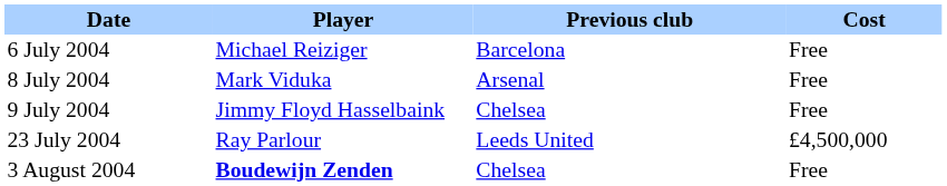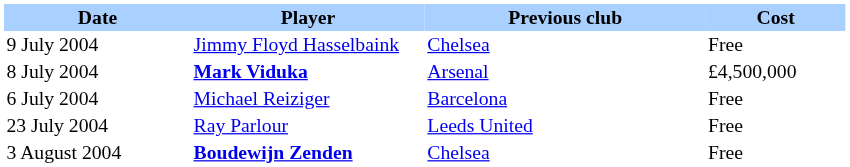 <table border="0" cellspacing="0" cellpadding="2">
 <tr bgcolor=AAD0FF>
 <th width=20%>Date</th>
 <th width=25%>Player</th>
 <th width=30%>Previous club</th>
 <th width=15%>Cost</th>
 </tr>
 <tr>
+<td>9 July 2004</td>
+<td> <a href='#'>Jimmy Floyd Hasselbaink</a></td>
+<td><a href='#'>Chelsea</a></td>
+<td>Free</td>
+</tr>
+<tr>
+<td>8 July 2004</td>
+<td><strong> <a href='#'>Mark Viduka</a></strong></td>
+<td><a href='#'>Arsenal</a></td>
+<td>£4,500,000</td>
+</tr>
+<tr>
 <td>6 July 2004</td>
 <td> <a href='#'>Michael Reiziger</a></td>
 <td> <a href='#'>Barcelona</a></td>
 <td>Free</td>
 </tr>
 <tr>
-<td>8 July 2004</td>
-<td> <a href='#'>Mark Viduka</a></td>
-<td><a href='#'>Arsenal</a></td>
-<td>Free</td>
-</tr>
-<tr>
-<td>9 July 2004</td>
-<td> <a href='#'>Jimmy Floyd Hasselbaink</a></td>
-<td><a href='#'>Chelsea</a></td>
-<td>Free</td>
-</tr>
-<tr>
 <td>23 July 2004</td>
 <td> <a href='#'>Ray Parlour</a></td>
 <td><a href='#'>Leeds United</a></td>
-<td>£4,500,000</td>
+<td>Free</td>
 </tr>
 <tr>
 <td>3 August 2004</td>
 <td><strong> <a href='#'>Boudewijn Zenden</a></strong></td>
 <td><a href='#'>Chelsea</a></td>
 <td>Free</td>
 </tr>
 </table>
